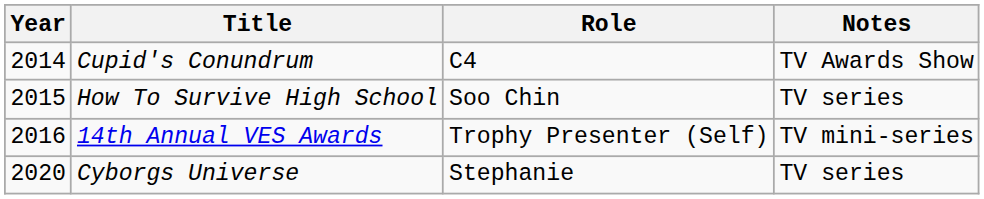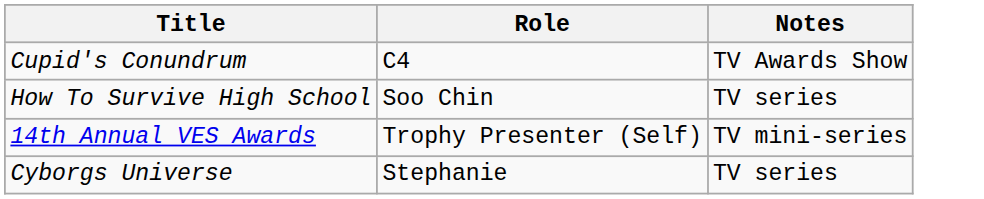 <table class="wikitable sortable">
 <tr>
-<th>Year</th>
 <th>Title</th>
 <th>Role</th>
 <th class="unsortable">Notes</th>
 </tr>
 <tr>
-<td>2014</td>
 <td><em>Cupid's Conundrum</em></td>
 <td>C4</td>
 <td>TV Awards Show</td>
 </tr>
 <tr>
-<td>2015</td>
 <td><em>How To Survive High School</em></td>
 <td>Soo Chin</td>
 <td>TV series</td>
 </tr>
 <tr>
-<td>2016</td>
 <td><em><a href='#'>14th Annual VES Awards</a></em></td>
 <td>Trophy Presenter (Self)</td>
 <td>TV mini-series</td>
 </tr>
 <tr>
-<td>2020</td>
 <td><em>Cyborgs Universe</em></td>
 <td>Stephanie</td>
 <td>TV series</td>
 </tr>
 </table>
